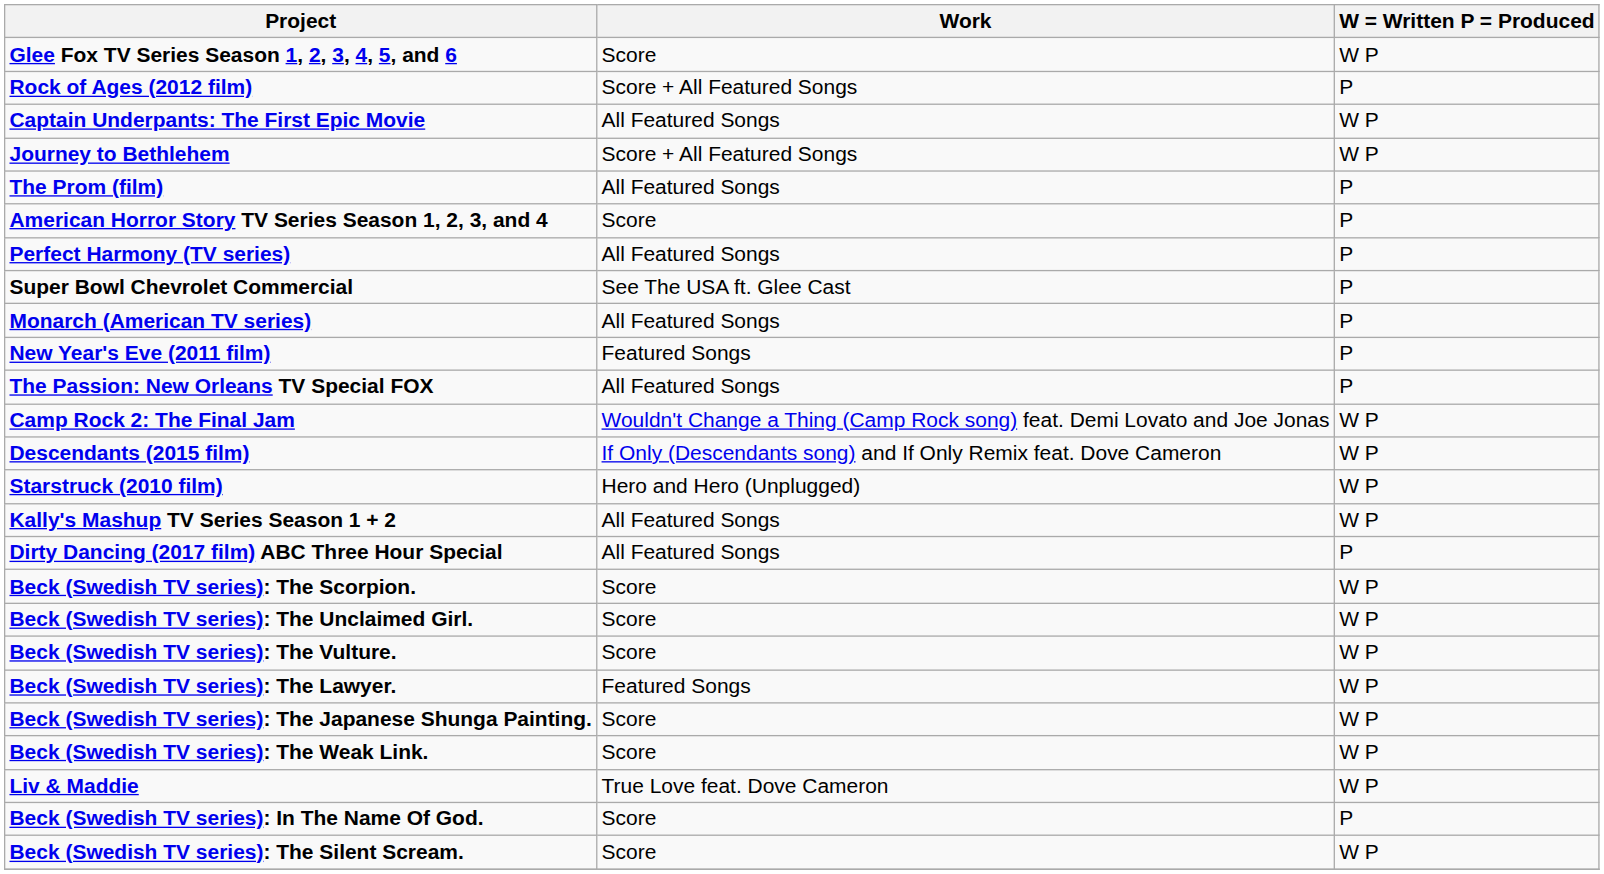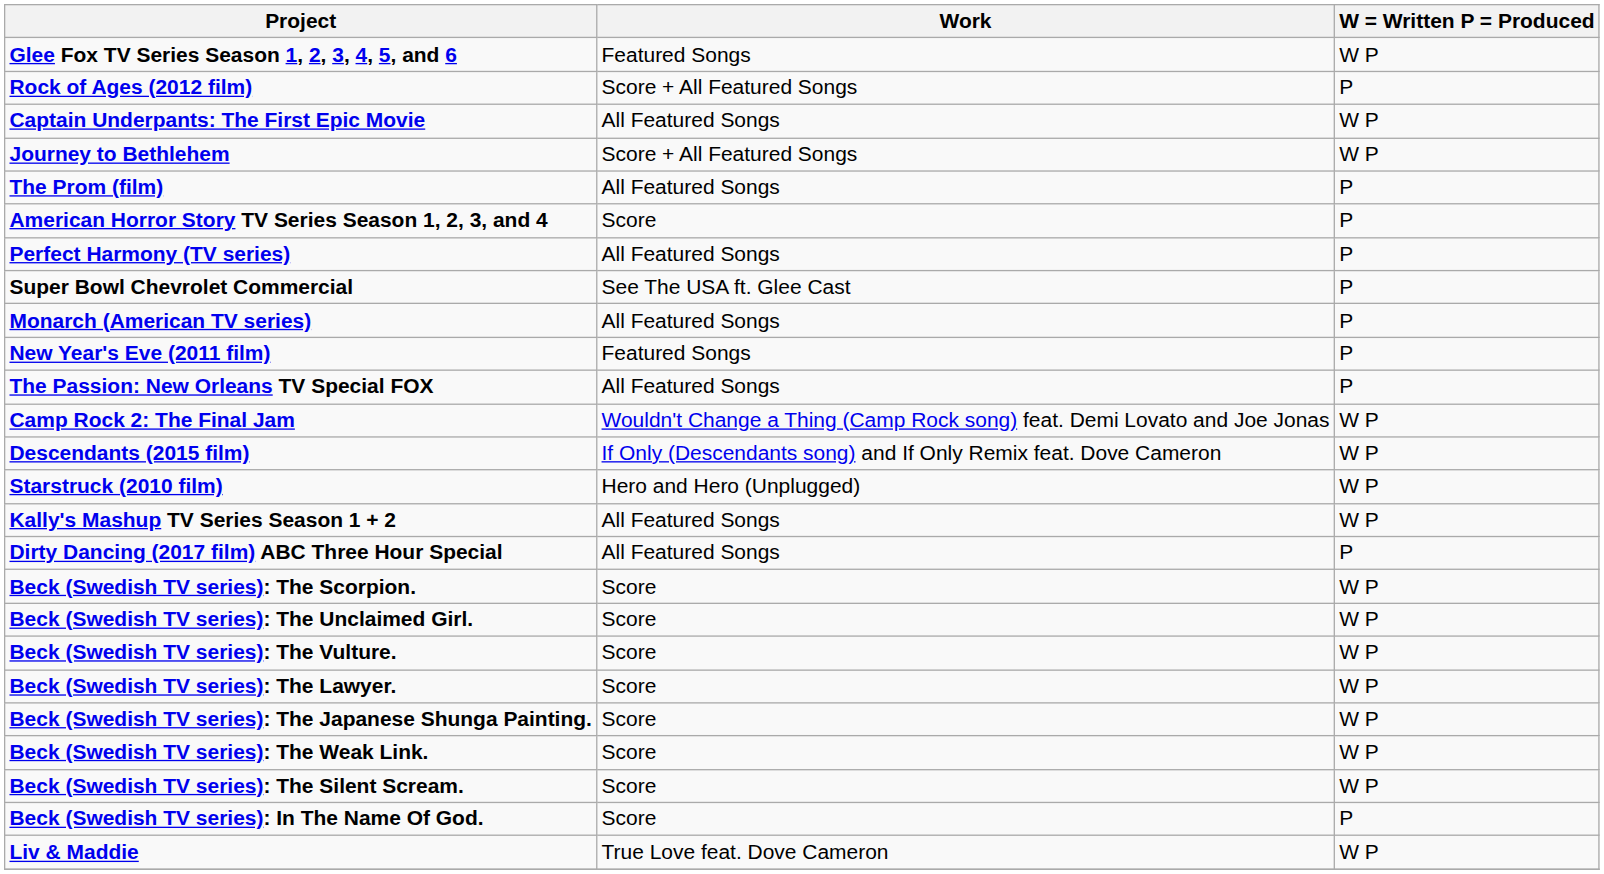 <table class="wikitable">
 <tr>
 <th>Project</th>
 <th>Work</th>
 <th>W = Written P = Produced</th>
 </tr>
 <tr>
 <td><strong><a href='#'>Glee</a> Fox TV Series Season <a href='#'>1</a>, <a href='#'>2</a>, <a href='#'>3</a>, <a href='#'>4</a>, <a href='#'>5</a>, and <a href='#'>6</a></strong></td>
-<td>Score</td>
+<td>Featured Songs</td>
 <td>W P</td>
 </tr>
 <tr>
 <td><strong><a href='#'>Rock of Ages (2012 film)</a></strong></td>
 <td>Score + All Featured Songs</td>
 <td>P</td>
 </tr>
 <tr>
 <td><strong><a href='#'>Captain Underpants: The First Epic Movie</a></strong></td>
 <td>All Featured Songs</td>
 <td>W P</td>
 </tr>
 <tr>
 <td><strong><a href='#'>Journey to Bethlehem</a></strong></td>
 <td>Score + All Featured Songs</td>
 <td>W P</td>
 </tr>
 <tr>
 <td><strong><a href='#'>The Prom (film)</a></strong></td>
 <td>All Featured Songs</td>
 <td>P</td>
 </tr>
 <tr>
 <td><strong><a href='#'>American Horror Story</a> TV Series Season 1, 2, 3, and 4</strong></td>
 <td>Score</td>
 <td>P</td>
 </tr>
 <tr>
 <td><strong><a href='#'>Perfect Harmony (TV series)</a> </strong></td>
 <td>All Featured Songs</td>
 <td>P</td>
 </tr>
 <tr>
 <td><strong>Super Bowl Chevrolet Commercial</strong></td>
 <td>See The USA ft. Glee Cast</td>
 <td>P</td>
 </tr>
 <tr>
 <td><strong><a href='#'>Monarch (American TV series)</a></strong></td>
 <td>All Featured Songs</td>
 <td>P</td>
 </tr>
 <tr>
 <td><strong><a href='#'>New Year's Eve (2011 film)</a></strong></td>
 <td>Featured Songs</td>
 <td>P</td>
 </tr>
 <tr>
 <td><strong><a href='#'>The Passion: New Orleans</a> TV Special FOX</strong></td>
 <td>All Featured Songs</td>
 <td>P</td>
 </tr>
 <tr>
 <td><strong><a href='#'>Camp Rock 2: The Final Jam</a></strong></td>
 <td><a href='#'>Wouldn't Change a Thing (Camp Rock song)</a> feat. Demi Lovato and Joe Jonas</td>
 <td>W P</td>
 </tr>
 <tr>
 <td><strong><a href='#'>Descendants (2015 film)</a></strong></td>
 <td><a href='#'>If Only (Descendants song)</a> and If Only Remix feat. Dove Cameron</td>
 <td>W P</td>
 </tr>
 <tr>
 <td><strong><a href='#'>Starstruck (2010 film)</a></strong></td>
 <td>Hero and Hero (Unplugged)</td>
 <td>W P</td>
 </tr>
 <tr>
 <td><strong><a href='#'>Kally's Mashup</a> TV Series Season 1 + 2</strong></td>
 <td>All Featured Songs</td>
 <td>W P</td>
 </tr>
 <tr>
 <td><strong><a href='#'>Dirty Dancing (2017 film)</a> ABC Three Hour Special</strong></td>
 <td>All Featured Songs</td>
 <td>P</td>
 </tr>
 <tr>
 <td><strong><a href='#'>Beck (Swedish TV series)</a>: The Scorpion.</strong></td>
 <td>Score</td>
 <td>W P</td>
 </tr>
 <tr>
 <td><strong><a href='#'>Beck (Swedish TV series)</a>: The Unclaimed Girl.</strong></td>
 <td>Score</td>
 <td>W P</td>
 </tr>
 <tr>
 <td><strong><a href='#'>Beck (Swedish TV series)</a>: The Vulture.</strong></td>
 <td>Score</td>
 <td>W P</td>
 </tr>
 <tr>
 <td><strong><a href='#'>Beck (Swedish TV series)</a>: The Lawyer.</strong></td>
-<td>Featured Songs</td>
+<td>Score</td>
 <td>W P</td>
 </tr>
 <tr>
 <td><strong><a href='#'>Beck (Swedish TV series)</a>: The Japanese Shunga Painting.</strong></td>
 <td>Score</td>
 <td>W P</td>
 </tr>
 <tr>
 <td><strong><a href='#'>Beck (Swedish TV series)</a>: The Weak Link.</strong></td>
 <td>Score</td>
 <td>W P</td>
 </tr>
 <tr>
-<td><strong><a href='#'>Liv & Maddie</a></strong></td>
-<td>True Love feat. Dove Cameron</td>
+<td><strong><a href='#'>Beck (Swedish TV series)</a>: The Silent Scream.</strong></td>
+<td>Score</td>
 <td>W P</td>
 </tr>
 <tr>
 <td><strong><a href='#'>Beck (Swedish TV series)</a>: In The Name Of God.</strong></td>
 <td>Score</td>
 <td>P</td>
 </tr>
 <tr>
-<td><strong><a href='#'>Beck (Swedish TV series)</a>: The Silent Scream.</strong></td>
-<td>Score</td>
+<td><strong><a href='#'>Liv & Maddie</a></strong></td>
+<td>True Love feat. Dove Cameron</td>
 <td>W P</td>
 </tr>
 <tr>
 </tr>
 </table>
